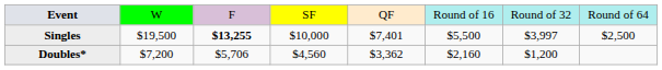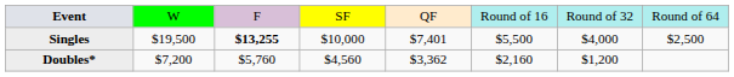 <table class="wikitable nowrap" style=font-size:90%;text-align:center>
 <tr>
 <td style="width:130px; background:#dfe2e9;"><strong>Event</strong></td>
 <td style="width:80px; background:lime;">W</td>
 <td style="width:85px; background:thistle;">F</td>
 <td style="width:85px; background:#ff0;">SF</td>
 <td style="width:85px; background:#ffebcd;">QF</td>
 <td style="width:85px; background:#afeeee;">Round of 16</td>
 <td style="width:85px; background:#afeeee;">Round of 32</td>
 <td style="width:85px; background:#afeeee;">Round of 64</td>
 </tr>
 <tr>
 <td style="background:#ededed;"><strong>Singles</strong></td>
 <td>$19,500</td>
 <td><strong>$13,255</strong></td>
 <td>$10,000</td>
 <td>$7,401</td>
 <td>$5,500</td>
-<td>$3,997</td>
+<td>$4,000</td>
 <td>$2,500</td>
 </tr>
 <tr>
 <td style="background:#ededed;"><strong>Doubles*</strong></td>
 <td>$7,200</td>
-<td>$5,706</td>
+<td>$5,760</td>
 <td>$4,560</td>
 <td>$3,362</td>
 <td>$2,160</td>
 <td>$1,200</td>
 <td></td>
 </tr>
 </table>
